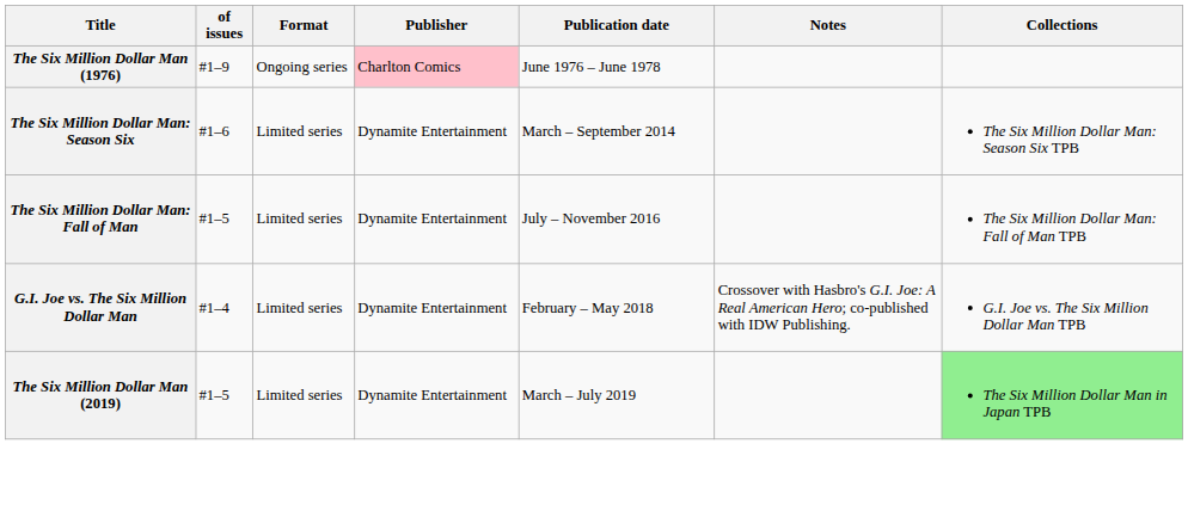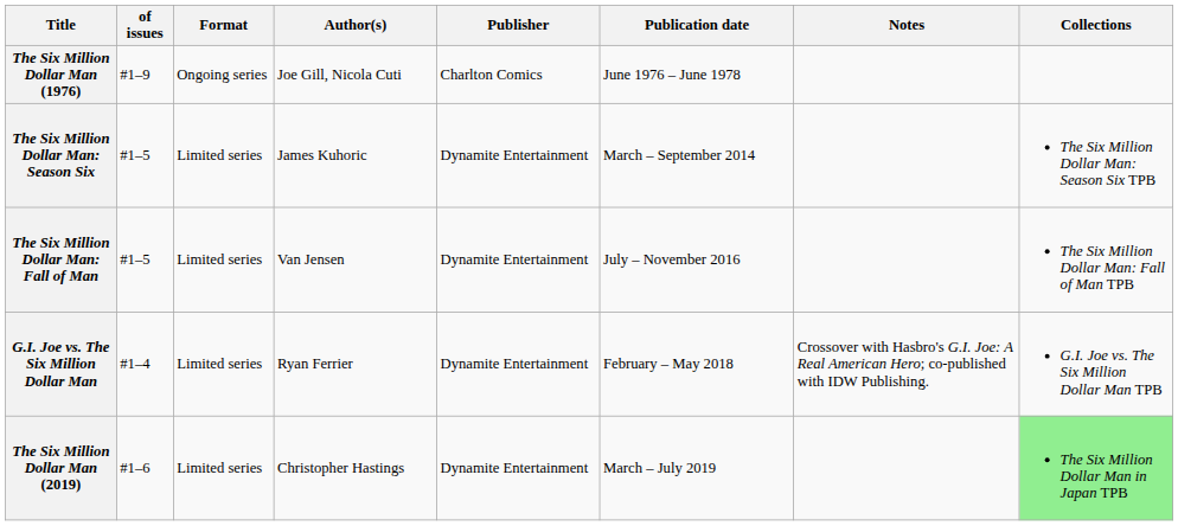 <table class="wikitable">
 <tr>
 <th>Title</th>
 <th style="width:40pt"> of issues</th>
 <th style="width:75pt">Format</th>
+<th style="width:125pt">Author(s)</th>
 <th style="width:125pt">Publisher</th>
 <th style="width:150pt">Publication date</th>
 <th style="width:175pt">Notes</th>
 <th>Collections</th>
 </tr>
 <tr>
 <th><em>The Six Million Dollar Man</em> (1976)</th>
 <td>#1–9</td>
 <td>Ongoing series</td>
-<td style="background: pink;">Charlton Comics</td>
+<td>Joe Gill, Nicola Cuti</td>
+<td>Charlton Comics</td>
 <td>June 1976 – June 1978</td>
 <td></td>
 <td></td>
 </tr>
 <tr>
 <th><em>The Six Million Dollar Man: Season Six</em></th>
-<td>#1–6</td>
+<td>#1–5</td>
 <td>Limited series</td>
+<td>James Kuhoric</td>
 <td>Dynamite Entertainment</td>
 <td>March – September 2014</td>
 <td></td>
 <td><br><ul><li><em>The Six Million Dollar Man: Season Six</em> TPB</li></ul></td>
 </tr>
 <tr>
 <th><em>The Six Million Dollar Man: Fall of Man</em></th>
 <td>#1–5</td>
 <td>Limited series</td>
+<td>Van Jensen</td>
 <td>Dynamite Entertainment</td>
 <td>July – November 2016</td>
 <td></td>
 <td><br><ul><li><em>The Six Million Dollar Man: Fall of Man</em> TPB</li></ul></td>
 </tr>
 <tr>
 <th><em>G.I. Joe vs. The Six Million Dollar Man</em></th>
 <td>#1–4</td>
 <td>Limited series</td>
+<td>Ryan Ferrier</td>
 <td>Dynamite Entertainment</td>
 <td>February – May 2018</td>
 <td>Crossover with Hasbro's <em>G.I. Joe: A Real American Hero</em>; co-published with IDW Publishing.</td>
 <td><br><ul><li><em>G.I. Joe vs. The Six Million Dollar Man</em> TPB</li></ul></td>
 </tr>
 <tr>
 <th><em>The Six Million Dollar Man</em> (2019)</th>
-<td>#1–5</td>
+<td>#1–6</td>
 <td>Limited series</td>
+<td>Christopher Hastings</td>
 <td>Dynamite Entertainment</td>
 <td>March – July 2019</td>
 <td></td>
 <td style="background: lightgreen;"><br><ul><li><em>The Six Million Dollar Man in Japan</em> TPB</li></ul></td>
 </tr>
 </table>
